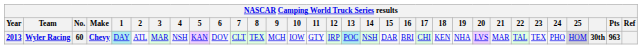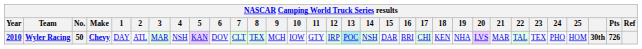 <table class="wikitable" style="text-align:center; font-size:75%">
 <tr>
 <th colspan=45><a href='#'>NASCAR</a> <a href='#'>Camping World Truck Series</a> results</th>
 </tr>
 <tr>
 <th>Year</th>
 <th>Team</th>
 <th>No.</th>
 <th>Make</th>
 <th>1</th>
 <th>2</th>
 <th>3</th>
 <th>4</th>
 <th>5</th>
 <th>6</th>
 <th>7</th>
 <th>8</th>
 <th>9</th>
 <th>10</th>
 <th>11</th>
 <th>12</th>
 <th>13</th>
 <th>14</th>
 <th>15</th>
 <th>16</th>
 <th>17</th>
 <th>18</th>
 <th>19</th>
 <th>20</th>
 <th>21</th>
 <th>22</th>
 <th>23</th>
 <th>24</th>
 <th>25</th>
 <th></th>
 <th>Pts</th>
 <th>Ref</th>
 </tr>
 <tr>
-<th><a href='#'>2013</a></th>
+<th><a href='#'>2010</a></th>
 <th nowrap><a href='#'>Wyler Racing</a></th>
-<th>60</th>
+<th>50</th>
 <th><a href='#'>Chevy</a></th>
-<td style="background: paleturquoise;"><a href='#'>DAY</a></td>
+<td><a href='#'>DAY</a></td>
 <td><a href='#'>ATL</a></td>
 <td style="background:#DFFFDF;"><a href='#'>MAR</a><br></td>
 <td><a href='#'>NSH</a></td>
 <td style="background:#EFCFFF;"><a href='#'>KAN</a><br></td>
 <td><a href='#'>DOV</a></td>
 <td style="background:#DFFFDF;"><a href='#'>CLT</a><br></td>
 <td style="background:#DFFFDF;"><a href='#'>TEX</a><br></td>
 <td><a href='#'>MCH</a></td>
 <td><a href='#'>IOW</a></td>
 <td><a href='#'>GTY</a></td>
 <td style="background:#DFFFDF;"><a href='#'>IRP</a><br></td>
 <td style="background: paleturquoise;"><a href='#'>POC</a></td>
 <td style="background:#DFFFDF;"><a href='#'>NSH</a><br></td>
 <td><a href='#'>DAR</a></td>
 <td><a href='#'>BRI</a></td>
 <td style="background:#DFFFDF;"><a href='#'>CHI</a><br></td>
 <td><a href='#'>KEN</a></td>
 <td><a href='#'>NHA</a></td>
 <td style="background:#EFCFFF;"><a href='#'>LVS</a><br></td>
 <td><a href='#'>MAR</a></td>
 <td style="background:#DFFFDF;"><a href='#'>TAL</a><br></td>
 <td><a href='#'>TEX</a></td>
 <td><a href='#'>PHO</a></td>
-<td style="background: lightgrey;"><a href='#'>HOM</a></td>
+<td><a href='#'>HOM</a></td>
 <th>30th</th>
-<th>963</th>
+<th>726</th>
 <th></th>
 </tr>
 </table>
